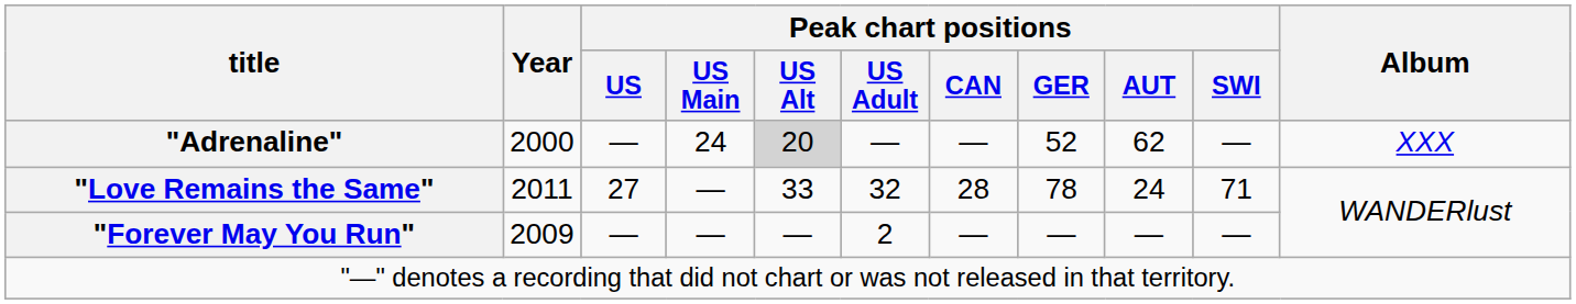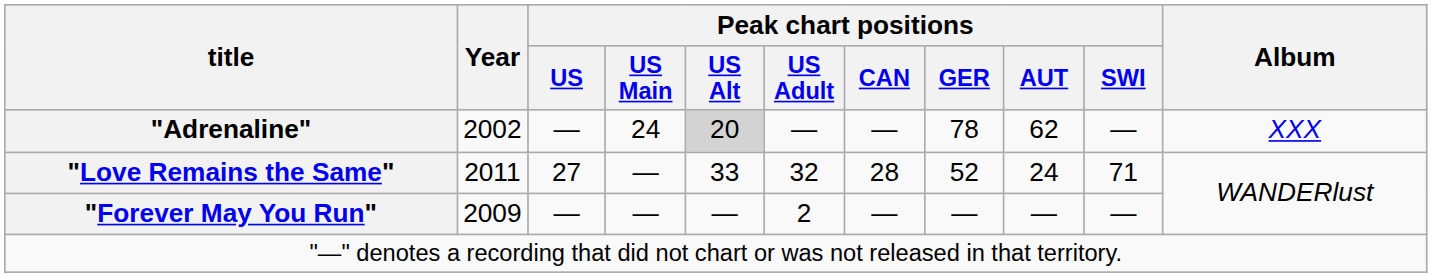 <table class="wikitable plainrowheaders" style="text-align:center;">
 <tr>
 <th scope="col" rowspan="2" style="width:18em;">title</th>
 <th scope="col" rowspan="2">Year</th>
 <th scope="col" colspan="8">Peak chart positions</th>
 <th scope="col" rowspan="2" style="width:10em;">Album</th>
 </tr>
 <tr>
 <th scope="col" style="width:3em;font-size:90%"><a href='#'>US</a><br></th>
 <th scope="col" style="width:3em;font-size:90%"><a href='#'>US Main</a><br></th>
 <th scope="col" style="width:3em;font-size:90%"><a href='#'>US Alt</a><br></th>
 <th scope="col" style="width:3em;font-size:90%"><a href='#'>US Adult</a><br></th>
 <th scope="col" style="width:3em;font-size:90%"><a href='#'>CAN</a><br></th>
 <th scope="col" style="width:3em;font-size:90%"><a href='#'>GER</a><br></th>
 <th scope="col" style="width:3em;font-size:90%"><a href='#'>AUT</a><br></th>
 <th scope="col" style="width:3em;font-size:90%"><a href='#'>SWI</a><br></th>
 </tr>
 <tr>
 <th scope="row">"Adrenaline"</th>
-<td>2000</td>
+<td>2002</td>
 <td>—</td>
 <td>24</td>
 <td style="background: lightgrey;">20</td>
 <td>—</td>
 <td>—</td>
-<td>52</td>
+<td>78</td>
 <td>62</td>
 <td>—</td>
 <td><em><a href='#'>XXX</a></em></td>
 </tr>
 <tr>
 <th scope="row">"<a href='#'>Love Remains the Same</a>"</th>
 <td>2011</td>
 <td>27</td>
 <td>—</td>
 <td>33</td>
 <td>32</td>
 <td>28</td>
-<td>78</td>
+<td>52</td>
 <td>24</td>
 <td>71</td>
 <td rowspan="2"><em>WANDERlust</em></td>
 </tr>
 <tr>
 <th scope="row">"<a href='#'>Forever May You Run</a>"</th>
 <td>2009</td>
 <td>—</td>
 <td>—</td>
 <td>—</td>
 <td>2</td>
 <td>—</td>
 <td>—</td>
 <td>—</td>
 <td>—</td>
 </tr>
 <tr>
 <td colspan="11" style="font-size:90%">"—" denotes a recording that did not chart or was not released in that territory.</td>
 </tr>
 </table>
